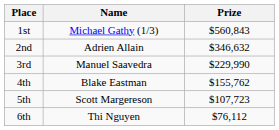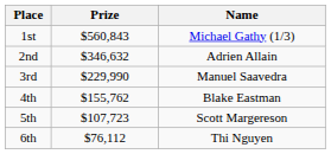 <table class="wikitable">
 <tr>
 <th width="50">Place</th>
+<th width="125">Prize</th>
 <th width="200">Name</th>
-<th width="125">Prize</th>
 </tr>
 <tr>
 <td align = "center">1st</td>
+<td align = "center">$560,843</td>
 <td align = "center"><a href='#'>Michael Gathy</a> (1/3)</td>
-<td align = "center">$560,843</td>
 </tr>
 <tr>
 <td align = "center">2nd</td>
+<td align = "center">$346,632</td>
 <td align = "center">Adrien Allain</td>
-<td align = "center">$346,632</td>
 </tr>
 <tr>
 <td align = "center">3rd</td>
+<td align = "center">$229,990</td>
 <td align = "center">Manuel Saavedra</td>
-<td align = "center">$229,990</td>
 </tr>
 <tr>
 <td align = "center">4th</td>
+<td align = "center">$155,762</td>
 <td align = "center">Blake Eastman</td>
-<td align = "center">$155,762</td>
 </tr>
 <tr>
 <td align = "center">5th</td>
+<td align = "center">$107,723</td>
 <td align = "center">Scott Margereson</td>
-<td align = "center">$107,723</td>
 </tr>
 <tr>
 <td align = "center">6th</td>
+<td align = "center">$76,112</td>
 <td align = "center">Thi Nguyen</td>
-<td align = "center">$76,112</td>
 </tr>
 </table>
